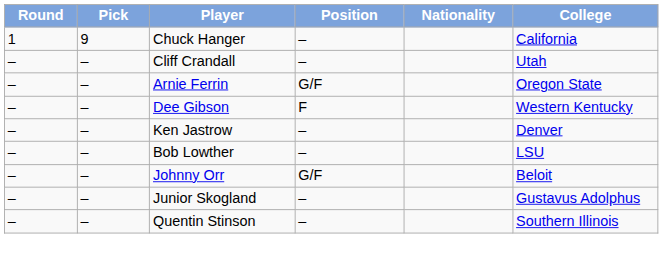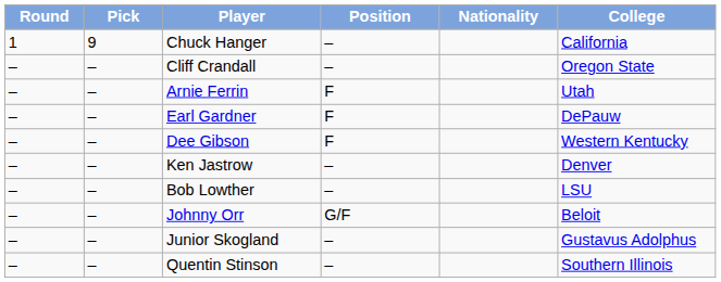 <table class="wikitable sortable sortable">
 <tr>
 <th style="background:#7CA3DC; color:#FFFFFF" width="10%">Round</th>
 <th style="background:#7CA3DC; color:#FFFFFF" width="10%">Pick</th>
 <th style="background:#7CA3DC; color:#FFFFFF" width="20%">Player</th>
 <th style="background:#7CA3DC; color:#FFFFFF" width="15%">Position</th>
 <th style="background:#7CA3DC; color:#FFFFFF" width="15%">Nationality</th>
 <th style="background:#7CA3DC; color:#FFFFFF" width="20%">College</th>
 </tr>
 <tr>
 <td>1</td>
 <td>9</td>
 <td>Chuck Hanger</td>
 <td>–</td>
 <td></td>
 <td><a href='#'>California</a></td>
 </tr>
 <tr>
 <td>–</td>
 <td>–</td>
 <td>Cliff Crandall</td>
 <td>–</td>
 <td></td>
+<td><a href='#'>Oregon State</a></td>
+</tr>
+<tr>
+<td>–</td>
+<td>–</td>
+<td><a href='#'>Arnie Ferrin</a></td>
+<td>F</td>
+<td></td>
 <td><a href='#'>Utah</a></td>
 </tr>
 <tr>
 <td>–</td>
 <td>–</td>
-<td><a href='#'>Arnie Ferrin</a></td>
-<td>G/F</td>
+<td><a href='#'>Earl Gardner</a></td>
+<td>F</td>
 <td></td>
-<td><a href='#'>Oregon State</a></td>
+<td><a href='#'>DePauw</a></td>
 </tr>
 <tr>
 <td>–</td>
 <td>–</td>
 <td><a href='#'>Dee Gibson</a></td>
 <td>F</td>
 <td></td>
 <td><a href='#'>Western Kentucky</a></td>
 </tr>
 <tr>
 <td>–</td>
 <td>–</td>
 <td>Ken Jastrow</td>
 <td>–</td>
 <td></td>
 <td><a href='#'>Denver</a></td>
 </tr>
 <tr>
 <td>–</td>
 <td>–</td>
 <td>Bob Lowther</td>
 <td>–</td>
 <td></td>
 <td><a href='#'>LSU</a></td>
 </tr>
 <tr>
 <td>–</td>
 <td>–</td>
 <td><a href='#'>Johnny Orr</a></td>
 <td>G/F</td>
 <td></td>
 <td><a href='#'>Beloit</a></td>
 </tr>
 <tr>
 <td>–</td>
 <td>–</td>
 <td>Junior Skogland</td>
 <td>–</td>
 <td></td>
 <td><a href='#'>Gustavus Adolphus</a></td>
 </tr>
 <tr>
 <td>–</td>
 <td>–</td>
 <td>Quentin Stinson</td>
 <td>–</td>
 <td></td>
 <td><a href='#'>Southern Illinois</a></td>
 </tr>
 </table>
